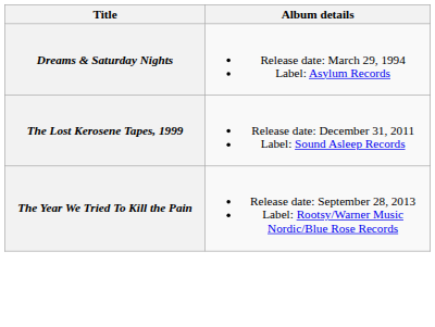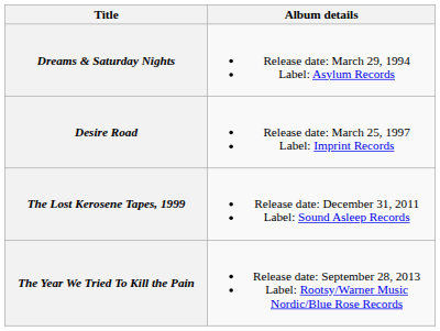 <table class="wikitable plainrowheaders" style="text-align:center;">
 <tr>
 <th style="width:16em;">Title</th>
 <th style="width:18em;">Album details</th>
 </tr>
 <tr>
 <th scope="row"><em>Dreams & Saturday Nights</em></th>
 <td><br><ul><li>Release date: March 29, 1994</li><li>Label: <a href='#'>Asylum Records</a></li></ul></td>
 </tr>
 <tr>
+<th scope="row"><em>Desire Road</em></th>
+<td><br><ul><li>Release date: March 25, 1997</li><li>Label: <a href='#'>Imprint Records</a></li></ul></td>
+</tr>
+<tr>
 <th scope="row"><em>The Lost Kerosene Tapes, 1999</em></th>
 <td><br><ul><li>Release date: December 31, 2011</li><li>Label: <a href='#'>Sound Asleep Records</a></li></ul></td>
 </tr>
 <tr>
 <th scope="row"><em>The Year We Tried To Kill the Pain</em></th>
 <td><br><ul><li>Release date: September 28, 2013</li><li>Label: <a href='#'>Rootsy/Warner Music Nordic/Blue Rose Records</a></li></ul></td>
 </tr>
 </table>
